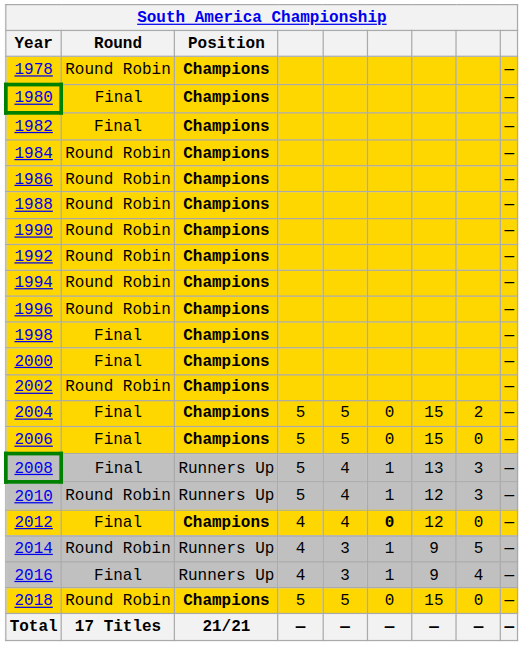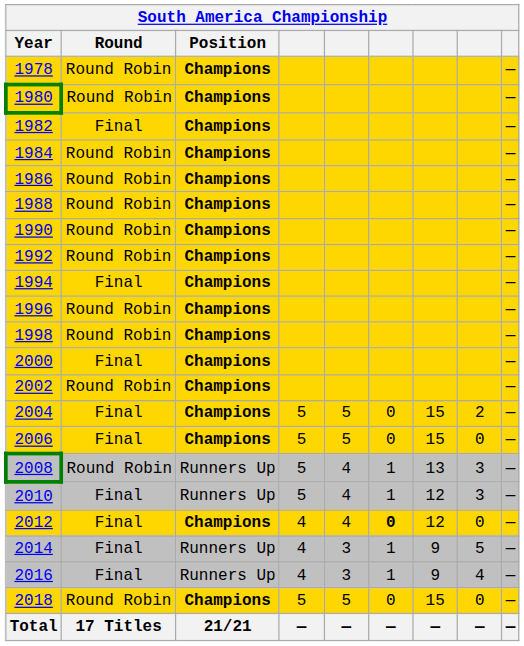 <table class="wikitable" style="text-align: center;">
 <tr>
 <th colspan=9><strong><a href='#'>South America Championship</a> </strong></th>
 </tr>
 <tr>
 <th><strong>Year</strong></th>
 <th><strong>Round</strong></th>
 <th><strong>Position</strong></th>
 <th width=30><strong></strong></th>
 <th width=30><strong></strong></th>
 <th width=30><strong></strong></th>
 <th width=30><strong></strong></th>
 <th width=30><strong></strong></th>
 <th><strong></strong></th>
 </tr>
 <tr bgcolor=gold>
 <td> <a href='#'>1978</a></td>
 <td>Round Robin</td>
 <td><strong>Champions</strong></td>
 <td></td>
 <td></td>
 <td></td>
 <td></td>
 <td></td>
 <td>—</td>
 </tr>
 <tr bgcolor=gold>
 <td Style="border:3px solid green"> <a href='#'>1980</a></td>
-<td>Final</td>
+<td>Round Robin</td>
 <td><strong>Champions</strong></td>
 <td></td>
 <td></td>
 <td></td>
 <td></td>
 <td></td>
 <td>—</td>
 </tr>
 <tr bgcolor=gold>
 <td> <a href='#'>1982</a></td>
 <td>Final</td>
 <td><strong>Champions</strong></td>
 <td></td>
 <td></td>
 <td></td>
 <td></td>
 <td></td>
 <td>—</td>
 </tr>
 <tr bgcolor=gold>
 <td> <a href='#'>1984</a></td>
 <td>Round Robin</td>
 <td><strong>Champions</strong></td>
 <td></td>
 <td></td>
 <td></td>
 <td></td>
 <td></td>
 <td>—</td>
 </tr>
 <tr bgcolor=gold>
 <td> <a href='#'>1986</a></td>
 <td>Round Robin</td>
 <td><strong>Champions</strong></td>
 <td></td>
 <td></td>
 <td></td>
 <td></td>
 <td></td>
 <td>—</td>
 </tr>
 <tr bgcolor=gold>
 <td> <a href='#'>1988</a></td>
 <td>Round Robin</td>
 <td><strong>Champions</strong></td>
 <td></td>
 <td></td>
 <td></td>
 <td></td>
 <td></td>
 <td>—</td>
 </tr>
 <tr bgcolor=gold>
 <td> <a href='#'>1990</a></td>
 <td>Round Robin</td>
 <td><strong>Champions</strong></td>
 <td></td>
 <td></td>
 <td></td>
 <td></td>
 <td></td>
 <td>—</td>
 </tr>
 <tr bgcolor=gold>
 <td> <a href='#'>1992</a></td>
 <td>Round Robin</td>
 <td><strong>Champions</strong></td>
 <td></td>
 <td></td>
 <td></td>
 <td></td>
 <td></td>
 <td>—</td>
 </tr>
 <tr bgcolor=gold>
 <td> <a href='#'>1994</a></td>
-<td>Round Robin</td>
+<td>Final</td>
 <td><strong>Champions</strong></td>
 <td></td>
 <td></td>
 <td></td>
 <td></td>
 <td></td>
 <td>—</td>
 </tr>
 <tr bgcolor=gold>
 <td> <a href='#'>1996</a></td>
 <td>Round Robin</td>
 <td><strong>Champions</strong></td>
 <td></td>
 <td></td>
 <td></td>
 <td></td>
 <td></td>
 <td>—</td>
 </tr>
 <tr bgcolor=gold>
 <td> <a href='#'>1998</a></td>
-<td>Final</td>
+<td>Round Robin</td>
 <td><strong>Champions</strong></td>
 <td></td>
 <td></td>
 <td></td>
 <td></td>
 <td></td>
 <td>—</td>
 </tr>
 <tr bgcolor=gold>
 <td> <a href='#'>2000</a></td>
 <td>Final</td>
 <td><strong>Champions</strong></td>
 <td></td>
 <td></td>
 <td></td>
 <td></td>
 <td></td>
 <td>—</td>
 </tr>
 <tr bgcolor=gold>
 <td> <a href='#'>2002</a></td>
 <td>Round Robin</td>
 <td><strong>Champions</strong></td>
 <td></td>
 <td></td>
 <td></td>
 <td></td>
 <td></td>
 <td>—</td>
 </tr>
 <tr bgcolor=gold>
 <td> <a href='#'>2004</a></td>
 <td>Final</td>
 <td><strong>Champions</strong></td>
 <td>5</td>
 <td>5</td>
 <td>0</td>
 <td>15</td>
 <td>2</td>
 <td>—</td>
 </tr>
 <tr bgcolor=gold>
 <td> <a href='#'>2006</a></td>
 <td>Final</td>
 <td><strong>Champions</strong></td>
 <td>5</td>
 <td>5</td>
 <td>0</td>
 <td>15</td>
 <td>0</td>
 <td>—</td>
 </tr>
 <tr bgcolor=silver>
 <td Style="border:3px solid green"> <a href='#'>2008</a></td>
-<td>Final</td>
+<td>Round Robin</td>
 <td>Runners Up</td>
 <td>5</td>
 <td>4</td>
 <td>1</td>
 <td>13</td>
 <td>3</td>
 <td>—</td>
 </tr>
 <tr bgcolor=silver>
 <td> <a href='#'>2010</a></td>
-<td>Round Robin</td>
+<td>Final</td>
 <td>Runners Up</td>
 <td>5</td>
 <td>4</td>
 <td>1</td>
 <td>12</td>
 <td>3</td>
 <td>—</td>
 </tr>
 <tr bgcolor=gold>
 <td> <a href='#'>2012</a></td>
 <td>Final</td>
 <td><strong>Champions</strong></td>
 <td>4</td>
 <td>4</td>
 <td><strong>0</strong></td>
 <td>12</td>
 <td>0</td>
 <td>—</td>
 </tr>
 <tr bgcolor=silver>
 <td> <a href='#'>2014</a></td>
-<td>Round Robin</td>
+<td>Final</td>
 <td>Runners Up</td>
 <td>4</td>
 <td>3</td>
 <td>1</td>
 <td>9</td>
 <td>5</td>
 <td>—</td>
 </tr>
 <tr bgcolor=silver>
 <td> <a href='#'>2016</a></td>
 <td>Final</td>
 <td>Runners Up</td>
 <td>4</td>
 <td>3</td>
 <td>1</td>
 <td>9</td>
 <td>4</td>
 <td>—</td>
 </tr>
 <tr bgcolor=gold>
 <td> <a href='#'>2018</a></td>
 <td>Round Robin</td>
 <td><strong>Champions</strong></td>
 <td>5</td>
 <td>5</td>
 <td>0</td>
 <td>15</td>
 <td>0</td>
 <td>—</td>
 </tr>
 <tr>
 <th><strong>Total</strong></th>
 <th><strong>17 Titles</strong></th>
 <th><strong>21/21</strong></th>
 <th><strong>—</strong></th>
 <th><strong>—</strong></th>
 <th><strong>—</strong></th>
 <th><strong>—</strong></th>
 <th><strong>—</strong></th>
 <th><strong>—</strong></th>
 </tr>
 </table>
